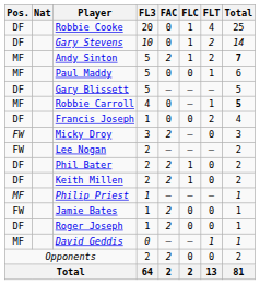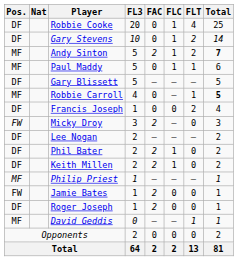 <table class="wikitable"  style="text-align:center; border:1px #aaa solid;">
 <tr>
 <th>Pos.</th>
 <th>Nat</th>
 <th>Player</th>
 <th>FL3</th>
 <th>FAC</th>
 <th>FLC</th>
 <th>FLT</th>
 <th>Total</th>
 </tr>
 <tr>
 <td>DF</td>
 <td></td>
 <td style="text-align:left;"><a href='#'>Robbie Cooke</a></td>
 <td>20</td>
 <td>0</td>
 <td>1</td>
 <td>4</td>
 <td>25</td>
 </tr>
 <tr>
 <td>DF</td>
 <td><em></em></td>
 <td style="text-align:left;"><a href='#'><em>Gary Stevens</em></a></td>
 <td><em>10</em></td>
 <td>0</td>
 <td>1</td>
 <td><em>2</em></td>
 <td><em>14</em></td>
 </tr>
 <tr>
 <td>MF</td>
 <td></td>
 <td style="text-align:left;"><a href='#'>Andy Sinton</a></td>
 <td>5</td>
 <td><em>2</em></td>
 <td>1</td>
 <td>2</td>
 <td><strong>7</strong></td>
 </tr>
 <tr>
 <td>MF</td>
 <td></td>
 <td style="text-align:left;"><a href='#'>Paul Maddy</a></td>
 <td>5</td>
 <td>0</td>
-<td>0</td>
+<td>1</td>
 <td>1</td>
 <td>6</td>
 </tr>
 <tr>
 <td>DF</td>
 <td></td>
 <td style="text-align:left;"><a href='#'>Gary Blissett</a></td>
 <td>5</td>
 <td><em>—</em></td>
 <td><em>—</em></td>
 <td><em>—</em></td>
 <td>5</td>
 </tr>
 <tr>
 <td>MF</td>
 <td></td>
 <td style="text-align:left;"><a href='#'>Robbie Carroll</a></td>
 <td>4</td>
 <td>0</td>
 <td><em>—</em></td>
 <td>1</td>
 <td><strong>5</strong></td>
 </tr>
 <tr>
 <td>DF</td>
 <td></td>
 <td style="text-align:left;"><a href='#'>Francis Joseph</a></td>
 <td>1</td>
 <td>0</td>
 <td>0</td>
 <td>2</td>
 <td>4</td>
 </tr>
 <tr>
 <td><em>FW</em></td>
 <td></td>
 <td style="text-align:left;"><a href='#'>Micky Droy</a></td>
 <td>3</td>
 <td><em>2</em></td>
 <td><em>—</em></td>
 <td>0</td>
 <td>3</td>
 </tr>
 <tr>
-<td>FW</td>
+<td>DF</td>
 <td></td>
 <td style="text-align:left;"><a href='#'>Lee Nogan</a></td>
 <td>2</td>
 <td><em>—</em></td>
 <td><em>—</em></td>
 <td><em>—</em></td>
 <td>2</td>
 </tr>
 <tr>
 <td>DF</td>
 <td></td>
 <td style="text-align:left;"><a href='#'>Phil Bater</a></td>
 <td>2</td>
 <td><em>2</em></td>
 <td>1</td>
 <td>0</td>
 <td>2</td>
 </tr>
 <tr>
 <td>DF</td>
 <td></td>
 <td style="text-align:left;"><a href='#'>Keith Millen</a></td>
 <td>2</td>
 <td><em>2</em></td>
 <td>1</td>
 <td>0</td>
 <td>2</td>
 </tr>
 <tr>
 <td><em>MF</em></td>
 <td><em></em></td>
 <td style="text-align:left;"><em><a href='#'>Philip Priest</a></em></td>
 <td><em>1</em></td>
 <td><em>—</em></td>
 <td><em>—</em></td>
 <td><em>—</em></td>
 <td><em>1</em></td>
 </tr>
 <tr>
 <td>FW</td>
 <td></td>
 <td style="text-align:left;"><a href='#'>Jamie Bates</a></td>
 <td>1</td>
 <td><em>2</em></td>
 <td>0</td>
 <td>0</td>
 <td>1</td>
 </tr>
 <tr>
 <td>DF</td>
 <td></td>
 <td style="text-align:left;"><a href='#'>Roger Joseph</a></td>
 <td>1</td>
 <td><em>2</em></td>
 <td>0</td>
 <td>0</td>
 <td>1</td>
 </tr>
 <tr>
 <td>MF</td>
 <td><em></em></td>
 <td style="text-align:left;"><em><a href='#'>David Geddis</a></em></td>
 <td><em>0</em></td>
 <td><em>—</em></td>
 <td><em>—</em></td>
 <td><em>1</em></td>
 <td><em>1</em></td>
 </tr>
 <tr>
 <td colspan="3"><em>Opponents</em></td>
 <td>2</td>
-<td><em>2</em></td>
+<td>0</td>
 <td>0</td>
 <td>0</td>
 <td>2</td>
 </tr>
 <tr>
 <th colspan="3">Total</th>
 <th>64</th>
 <th>2</th>
 <th>2</th>
 <th>13</th>
 <th>81</th>
 </tr>
 </table>
